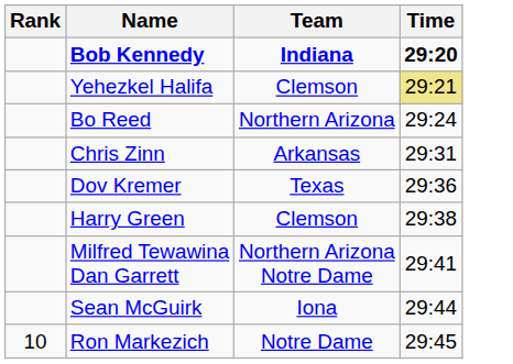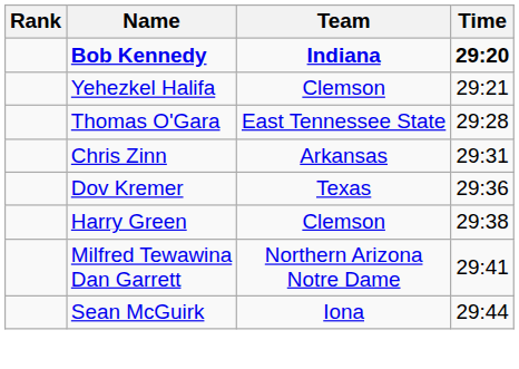 <table class="wikitable sortable" style="text-align:center">
 <tr>
 <th>Rank</th>
 <th>Name</th>
 <th>Team</th>
 <th>Time</th>
 </tr>
 <tr>
 <td></td>
 <td align=left> <strong><a href='#'>Bob Kennedy</a></strong></td>
 <td><strong><a href='#'>Indiana</a></strong></td>
 <td><strong>29:20</strong></td>
 </tr>
 <tr>
 <td></td>
 <td align=left> <a href='#'>Yehezkel Halifa</a></td>
 <td><a href='#'>Clemson</a></td>
-<td style="background: khaki;">29:21</td>
+<td>29:21</td>
 </tr>
 <tr>
 <td></td>
-<td align=left> <a href='#'>Bo Reed</a></td>
-<td><a href='#'>Northern Arizona</a></td>
-<td>29:24</td>
+<td align=left> <a href='#'>Thomas O'Gara</a></td>
+<td><a href='#'>East Tennessee State</a></td>
+<td>29:28</td>
 </tr>
 <tr>
 <td></td>
 <td align=left> <a href='#'>Chris Zinn</a></td>
 <td><a href='#'>Arkansas</a></td>
 <td>29:31</td>
 </tr>
 <tr>
 <td></td>
 <td align=left> <a href='#'>Dov Kremer</a></td>
 <td><a href='#'>Texas</a></td>
 <td>29:36</td>
 </tr>
 <tr>
 <td></td>
 <td align=left> <a href='#'>Harry Green</a></td>
 <td><a href='#'>Clemson</a></td>
 <td>29:38</td>
 </tr>
 <tr>
 <td></td>
 <td align=left> <a href='#'>Milfred Tewawina</a><br>  <a href='#'>Dan Garrett</a></td>
 <td><a href='#'>Northern Arizona</a><br><a href='#'>Notre Dame</a></td>
 <td>29:41</td>
 </tr>
 <tr>
 <td></td>
 <td align=left> <a href='#'>Sean McGuirk</a></td>
 <td><a href='#'>Iona</a></td>
 <td>29:44</td>
 </tr>
-<tr>
-<td>10</td>
-<td align=left> <a href='#'>Ron Markezich</a></td>
-<td><a href='#'>Notre Dame</a></td>
-<td>29:45</td>
-</tr>
 </table>
